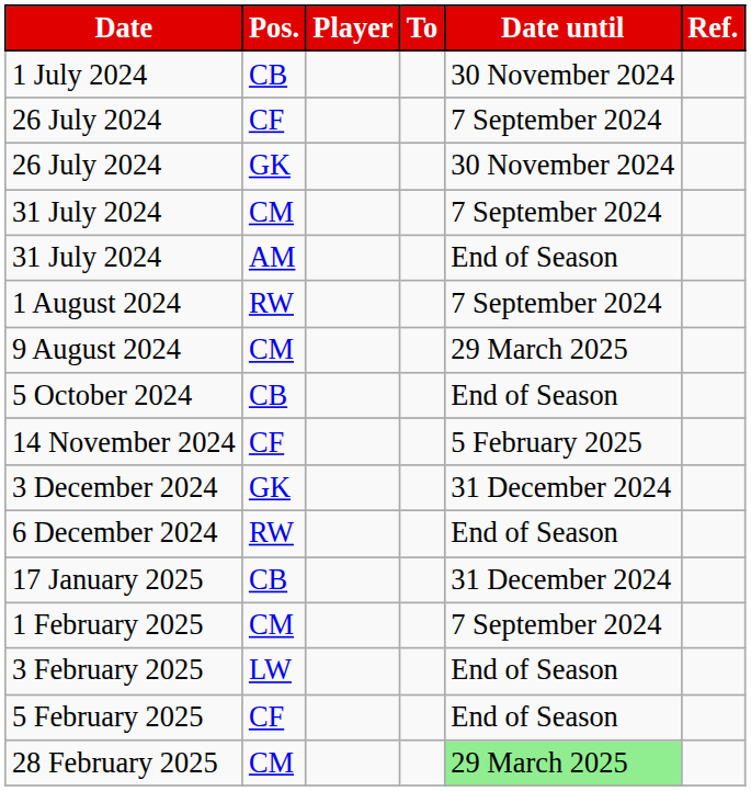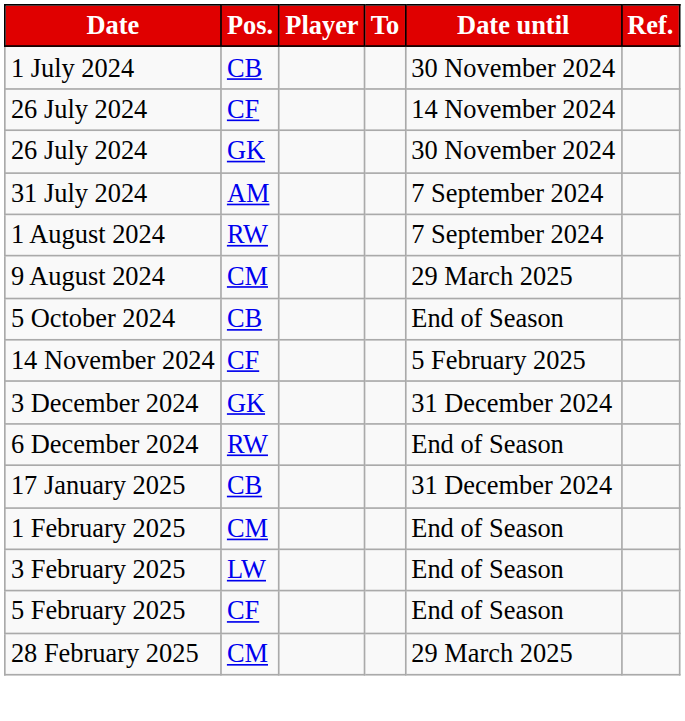 <table class="wikitable plainrowheaders sortable">
 <tr>
 <th style="background:#E00000;border:1px solid black;color:white">Date</th>
 <th style="background:#E00000;border:1px solid black;color:white">Pos.</th>
 <th style="background:#E00000;border:1px solid black;color:white">Player</th>
 <th style="background:#E00000;border:1px solid black;color:white">To</th>
 <th style="background:#E00000;border:1px solid black;color:white">Date until</th>
 <th style="background:#E00000;border:1px solid black;color:white">Ref.</th>
 </tr>
 <tr>
 <td>1 July 2024</td>
 <td><a href='#'>CB</a></td>
 <td></td>
 <td></td>
 <td>30 November 2024</td>
 <td></td>
 </tr>
 <tr>
 <td>26 July 2024</td>
 <td><a href='#'>CF</a></td>
 <td></td>
 <td></td>
-<td>7 September 2024</td>
+<td>14 November 2024</td>
 <td></td>
 </tr>
 <tr>
 <td>26 July 2024</td>
 <td><a href='#'>GK</a></td>
 <td></td>
 <td></td>
 <td>30 November 2024</td>
 <td></td>
 </tr>
 <tr>
 <td>31 July 2024</td>
-<td><a href='#'>CM</a></td>
+<td><a href='#'>AM</a></td>
 <td></td>
 <td></td>
 <td>7 September 2024</td>
-<td></td>
-</tr>
-<tr>
-<td>31 July 2024</td>
-<td><a href='#'>AM</a></td>
-<td></td>
-<td></td>
-<td>End of Season</td>
 <td></td>
 </tr>
 <tr>
 <td>1 August 2024</td>
 <td><a href='#'>RW</a></td>
 <td></td>
 <td></td>
 <td>7 September 2024</td>
 <td></td>
 </tr>
 <tr>
 <td>9 August 2024</td>
 <td><a href='#'>CM</a></td>
 <td></td>
 <td></td>
 <td>29 March 2025</td>
 <td></td>
 </tr>
 <tr>
 <td>5 October 2024</td>
 <td><a href='#'>CB</a></td>
 <td></td>
 <td></td>
 <td>End of Season</td>
 <td></td>
 </tr>
 <tr>
 <td>14 November 2024</td>
 <td><a href='#'>CF</a></td>
 <td></td>
 <td></td>
 <td>5 February 2025</td>
 <td></td>
 </tr>
 <tr>
 <td>3 December 2024</td>
 <td><a href='#'>GK</a></td>
 <td></td>
 <td></td>
 <td>31 December 2024</td>
 <td></td>
 </tr>
 <tr>
 <td>6 December 2024</td>
 <td><a href='#'>RW</a></td>
 <td></td>
 <td></td>
 <td>End of Season</td>
 <td></td>
 </tr>
 <tr>
 <td>17 January 2025</td>
 <td><a href='#'>CB</a></td>
 <td></td>
 <td></td>
 <td>31 December 2024</td>
 <td></td>
 </tr>
 <tr>
 <td>1 February 2025</td>
 <td><a href='#'>CM</a></td>
 <td></td>
 <td></td>
-<td>7 September 2024</td>
+<td>End of Season</td>
 <td></td>
 </tr>
 <tr>
 <td>3 February 2025</td>
 <td><a href='#'>LW</a></td>
 <td></td>
 <td></td>
 <td>End of Season</td>
 <td></td>
 </tr>
 <tr>
 <td>5 February 2025</td>
 <td><a href='#'>CF</a></td>
 <td></td>
 <td></td>
 <td>End of Season</td>
 <td></td>
 </tr>
 <tr>
 <td>28 February 2025</td>
 <td><a href='#'>CM</a></td>
 <td></td>
 <td></td>
-<td style="background: lightgreen;">29 March 2025</td>
+<td>29 March 2025</td>
 <td></td>
 </tr>
 </table>
